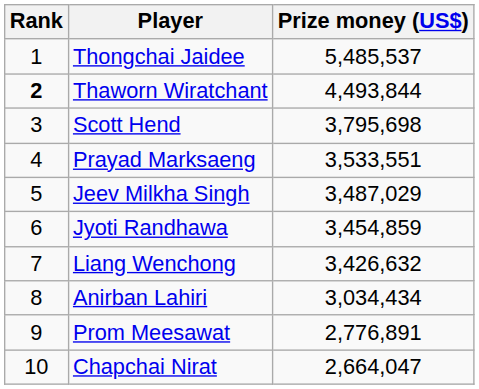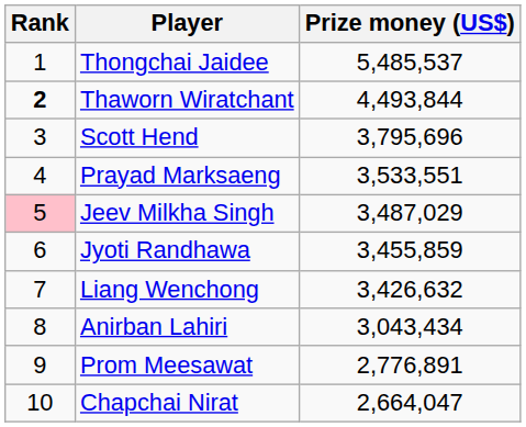 <table class="wikitable">
 <tr>
 <th>Rank</th>
 <th>Player</th>
 <th>Prize money (<a href='#'>US$</a>)</th>
 </tr>
 <tr>
 <td align=center>1</td>
 <td> <a href='#'>Thongchai Jaidee</a></td>
 <td align=center>5,485,537</td>
 </tr>
 <tr>
 <td align=center><strong>2</strong></td>
 <td> <a href='#'>Thaworn Wiratchant</a></td>
 <td align=center>4,493,844</td>
 </tr>
 <tr>
 <td align=center>3</td>
 <td> <a href='#'>Scott Hend</a></td>
-<td align=center>3,795,698</td>
+<td align=center>3,795,696</td>
 </tr>
 <tr>
 <td align=center>4</td>
 <td> <a href='#'>Prayad Marksaeng</a></td>
 <td align=center>3,533,551</td>
 </tr>
 <tr>
-<td align=center>5</td>
+<td align=center style="background: pink;">5</td>
 <td> <a href='#'>Jeev Milkha Singh</a></td>
 <td align=center>3,487,029</td>
 </tr>
 <tr>
 <td align=center>6</td>
 <td> <a href='#'>Jyoti Randhawa</a></td>
-<td align=center>3,454,859</td>
+<td align=center>3,455,859</td>
 </tr>
 <tr>
 <td align=center>7</td>
 <td> <a href='#'>Liang Wenchong</a></td>
 <td align=center>3,426,632</td>
 </tr>
 <tr>
 <td align=center>8</td>
 <td> <a href='#'>Anirban Lahiri</a></td>
-<td align=center>3,034,434</td>
+<td align=center>3,043,434</td>
 </tr>
 <tr>
 <td align=center>9</td>
 <td> <a href='#'>Prom Meesawat</a></td>
 <td align=center>2,776,891</td>
 </tr>
 <tr>
 <td align=center>10</td>
 <td> <a href='#'>Chapchai Nirat</a></td>
 <td align=center>2,664,047</td>
 </tr>
 </table>
